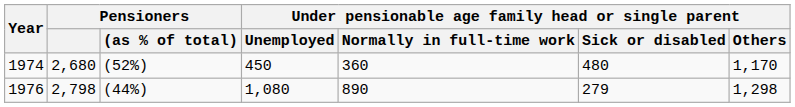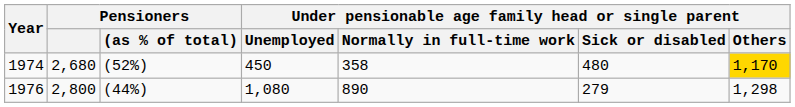 <table class="wikitable">
 <tr>
 <th rowspan="2">Year</th>
 <th colspan="2">Pensioners</th>
 <th colspan="4">Under pensionable age family head or single parent</th>
 </tr>
 <tr>
 <th></th>
 <th>(as % of total)</th>
 <th>Unemployed</th>
 <th>Normally in full-time work</th>
 <th>Sick or disabled</th>
 <th>Others</th>
 </tr>
 <tr>
 <td>1974</td>
 <td>2,680</td>
 <td>(52%)</td>
 <td>450</td>
-<td>360</td>
+<td>358</td>
 <td>480</td>
-<td>1,170</td>
+<td style="background: gold;">1,170</td>
 </tr>
 <tr>
 <td>1976</td>
-<td>2,798</td>
+<td>2,800</td>
 <td>(44%)</td>
 <td>1,080</td>
 <td>890</td>
 <td>279</td>
 <td>1,298</td>
 </tr>
 </table>
